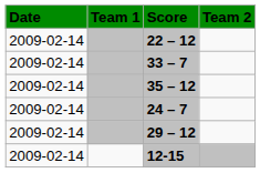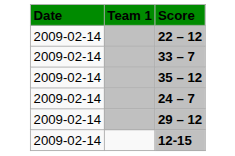 <table class="wikitable" style="margin:0.5em auto; font-size:95%">
 <tr bgcolor="#008B00">
 <td><strong>Date</strong></td>
 <td><strong>Team 1</strong></td>
 <td><strong>Score</strong></td>
-<td><strong>Team 2</strong></td>
 </tr>
 <tr>
 <td>2009-02-14</td>
 <td bgcolor="silver"><strong></strong></td>
 <td bgcolor="silver"><strong>22 – 12</strong></td>
-<td></td>
 </tr>
 <tr>
 <td>2009-02-14</td>
 <td bgcolor="silver"><strong></strong></td>
 <td bgcolor="silver"><strong>33 – 7</strong></td>
-<td></td>
 </tr>
 <tr>
 <td>2009-02-14</td>
 <td bgcolor="silver"><strong></strong></td>
 <td bgcolor="silver"><strong>35 – 12</strong></td>
-<td></td>
 </tr>
 <tr>
 <td>2009-02-14</td>
 <td bgcolor="silver"><strong></strong></td>
 <td bgcolor="silver"><strong>24 – 7</strong></td>
-<td></td>
 </tr>
 <tr>
 <td>2009-02-14</td>
 <td bgcolor="silver"><strong></strong></td>
 <td bgcolor="silver"><strong>29 – 12</strong></td>
-<td></td>
 </tr>
 <tr>
 <td>2009-02-14</td>
 <td></td>
 <td bgcolor="silver"><strong>12-15</strong></td>
-<td bgcolor="silver"><strong></strong></td>
 </tr>
 </table>
